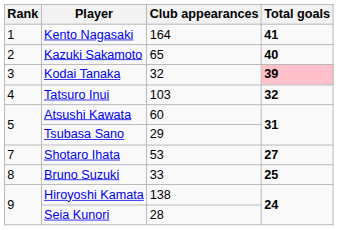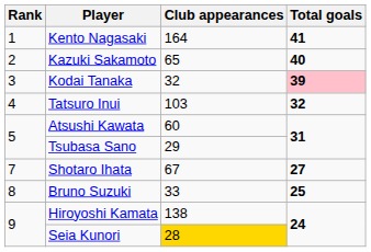 <table class="wikitable">
 <tr>
 <th>Rank</th>
 <th>Player</th>
 <th>Club appearances</th>
 <th>Total goals</th>
 </tr>
 <tr>
 <td>1</td>
 <td> <a href='#'>Kento Nagasaki</a></td>
 <td>164</td>
 <td><strong>41</strong></td>
 </tr>
 <tr>
 <td>2</td>
 <td> <a href='#'>Kazuki Sakamoto</a></td>
 <td>65</td>
 <td><strong>40</strong></td>
 </tr>
 <tr>
 <td>3</td>
 <td> <a href='#'>Kodai Tanaka</a></td>
 <td>32</td>
 <td style="background: pink;"><strong>39</strong></td>
 </tr>
 <tr>
 <td>4</td>
 <td> <a href='#'>Tatsuro Inui</a></td>
 <td>103</td>
 <td><strong>32</strong></td>
 </tr>
 <tr>
 <td rowspan="2">5</td>
 <td> <a href='#'>Atsushi Kawata</a></td>
 <td>60</td>
 <td rowspan="2"><strong>31</strong></td>
 </tr>
 <tr>
 <td> <a href='#'>Tsubasa Sano</a></td>
 <td>29</td>
 </tr>
 <tr>
 <td>7</td>
 <td> <a href='#'>Shotaro Ihata</a></td>
-<td>53</td>
+<td>67</td>
 <td><strong>27</strong></td>
 </tr>
 <tr>
 <td>8</td>
 <td> <a href='#'>Bruno Suzuki</a></td>
 <td>33</td>
 <td><strong>25</strong></td>
 </tr>
 <tr>
 <td rowspan="2">9</td>
 <td> <a href='#'>Hiroyoshi Kamata</a></td>
 <td>138</td>
 <td rowspan="2"><strong>24</strong></td>
 </tr>
 <tr>
 <td> <a href='#'>Seia Kunori</a></td>
-<td>28</td>
+<td style="background: gold;">28</td>
 </tr>
 </table>
